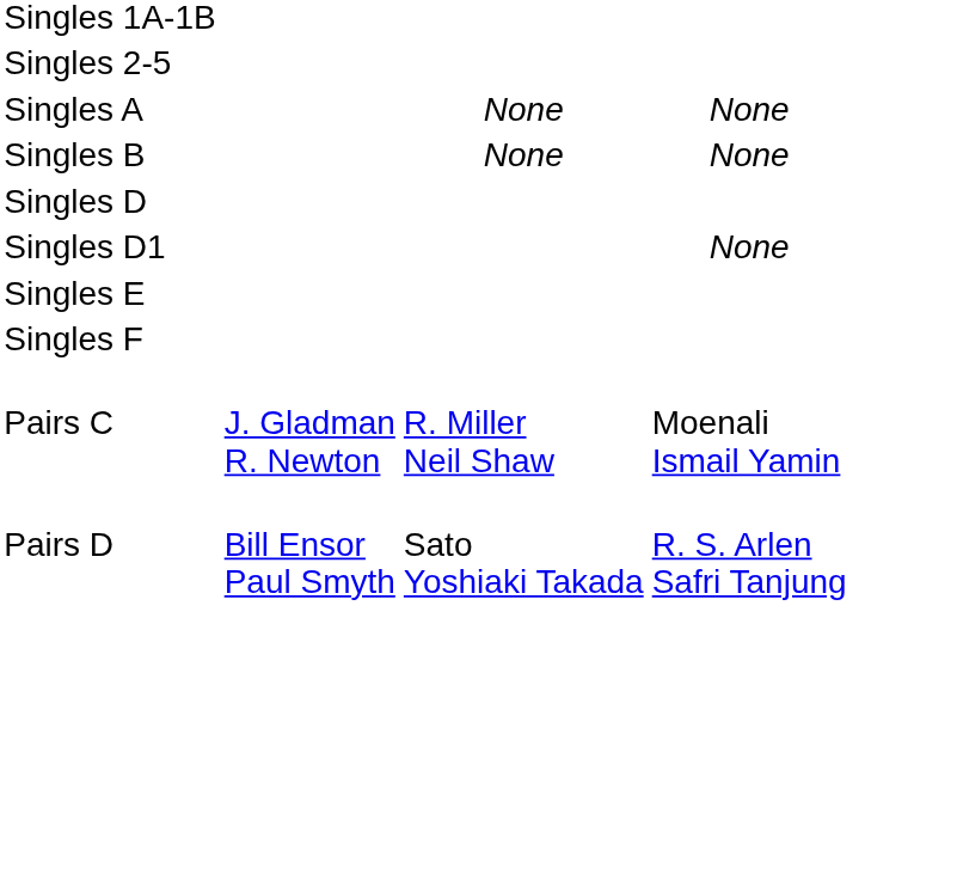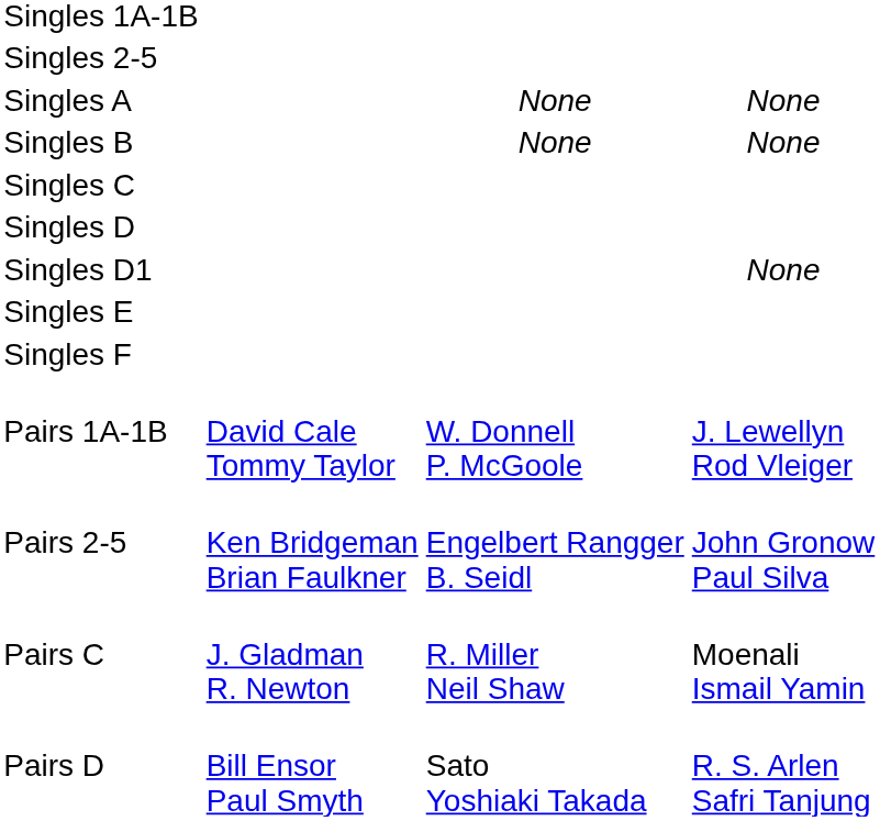 <table>
 <tr>
 <td>Singles 1A-1B<br></td>
 <td></td>
 <td></td>
 <td></td>
 </tr>
 <tr>
 <td>Singles 2-5<br></td>
 <td></td>
 <td></td>
 <td></td>
 </tr>
 <tr>
 <td>Singles A<br></td>
 <td></td>
 <td align="center"><em>None</em></td>
 <td align="center"><em>None</em></td>
 </tr>
 <tr>
 <td>Singles B<br></td>
 <td></td>
 <td align="center"><em>None</em></td>
 <td align="center"><em>None</em></td>
 </tr>
 <tr>
+<td>Singles C<br></td>
+<td></td>
+<td></td>
+<td></td>
+</tr>
+<tr>
 <td>Singles D<br></td>
 <td></td>
 <td></td>
 <td></td>
 </tr>
 <tr>
 <td>Singles D1<br></td>
 <td></td>
 <td></td>
 <td align="center"><em>None</em></td>
 </tr>
 <tr>
 <td>Singles E<br></td>
 <td></td>
 <td></td>
 <td></td>
 </tr>
 <tr>
 <td>Singles F<br></td>
 <td></td>
 <td></td>
 <td></td>
 </tr>
 <tr>
+<td>Pairs 1A-1B<br></td>
+<td valign=top> <br> <a href='#'>David Cale</a> <br> <a href='#'>Tommy Taylor</a></td>
+<td valign=top> <br> <a href='#'>W. Donnell</a> <br> <a href='#'>P. McGoole</a></td>
+<td valign=top> <br> <a href='#'>J. Lewellyn</a> <br> <a href='#'>Rod Vleiger</a></td>
+</tr>
+<tr>
+<td>Pairs 2-5<br></td>
+<td valign=top> <br> <a href='#'>Ken Bridgeman</a> <br> <a href='#'>Brian Faulkner</a></td>
+<td valign=top> <br> <a href='#'>Engelbert Rangger</a> <br> <a href='#'>B. Seidl</a></td>
+<td valign=top> <br> <a href='#'>John Gronow</a> <br> <a href='#'>Paul Silva</a></td>
+</tr>
+<tr>
 <td>Pairs C<br></td>
 <td valign=top> <br> <a href='#'>J. Gladman</a> <br> <a href='#'>R. Newton</a></td>
 <td valign=top> <br> <a href='#'>R. Miller</a> <br> <a href='#'>Neil Shaw</a></td>
 <td valign=top> <br> Moenali <br> <a href='#'>Ismail Yamin</a></td>
 </tr>
 <tr>
 <td>Pairs D<br></td>
 <td valign=top> <br> <a href='#'>Bill Ensor</a> <br> <a href='#'>Paul Smyth</a></td>
 <td valign=top> <br> Sato <br> <a href='#'>Yoshiaki Takada</a></td>
 <td valign=top> <br> <a href='#'>R. S. Arlen</a> <br> <a href='#'>Safri Tanjung</a></td>
 </tr>
 </table>
